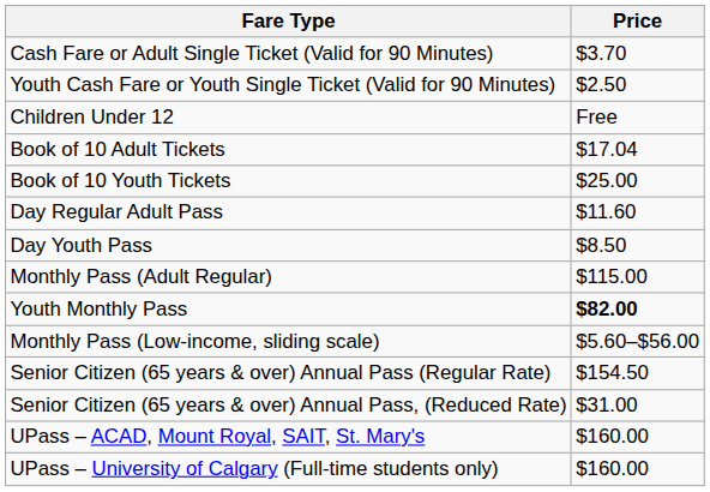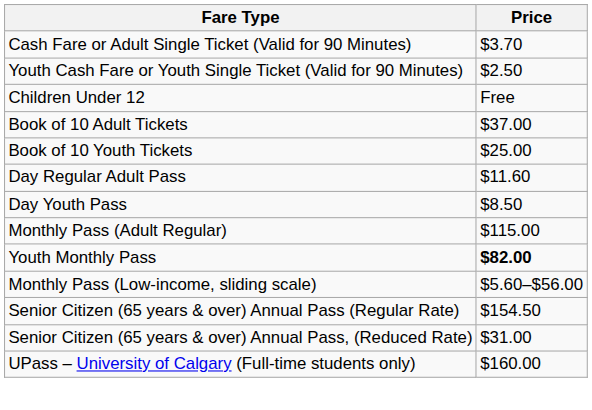 <table class="wikitable mw-collapsible mw-collapsed">
 <tr>
 <th>Fare Type</th>
 <th>Price</th>
 </tr>
 <tr>
 <td>Cash Fare or Adult Single Ticket (Valid for 90 Minutes)</td>
 <td>$3.70</td>
 </tr>
 <tr>
 <td>Youth Cash Fare or Youth Single Ticket (Valid for 90 Minutes)</td>
 <td>$2.50</td>
 </tr>
 <tr>
 <td>Children Under 12</td>
 <td>Free</td>
 </tr>
 <tr>
 <td>Book of 10 Adult Tickets</td>
-<td>$17.04</td>
+<td>$37.00</td>
 </tr>
 <tr>
 <td>Book of 10 Youth Tickets</td>
 <td>$25.00</td>
 </tr>
 <tr>
 <td>Day Regular Adult Pass</td>
 <td>$11.60</td>
 </tr>
 <tr>
 <td>Day Youth Pass</td>
 <td>$8.50</td>
 </tr>
 <tr>
 <td>Monthly Pass (Adult Regular)</td>
 <td>$115.00</td>
 </tr>
 <tr>
 <td>Youth Monthly Pass</td>
 <td><strong>$82.00</strong></td>
 </tr>
 <tr>
 <td>Monthly Pass (Low-income, sliding scale)</td>
 <td>$5.60–$56.00</td>
 </tr>
 <tr>
 <td>Senior Citizen (65 years & over) Annual Pass (Regular Rate)</td>
 <td>$154.50</td>
 </tr>
 <tr>
 <td>Senior Citizen (65 years & over) Annual Pass, (Reduced Rate)</td>
 <td>$31.00</td>
 </tr>
 <tr>
-<td>UPass – <a href='#'>ACAD</a>, <a href='#'>Mount Royal</a>, <a href='#'>SAIT</a>, <a href='#'>St. Mary's</a></td>
-<td>$160.00</td>
-</tr>
-<tr>
 <td>UPass – <a href='#'>University of Calgary</a> (Full-time students only)</td>
 <td>$160.00</td>
 </tr>
 </table>
